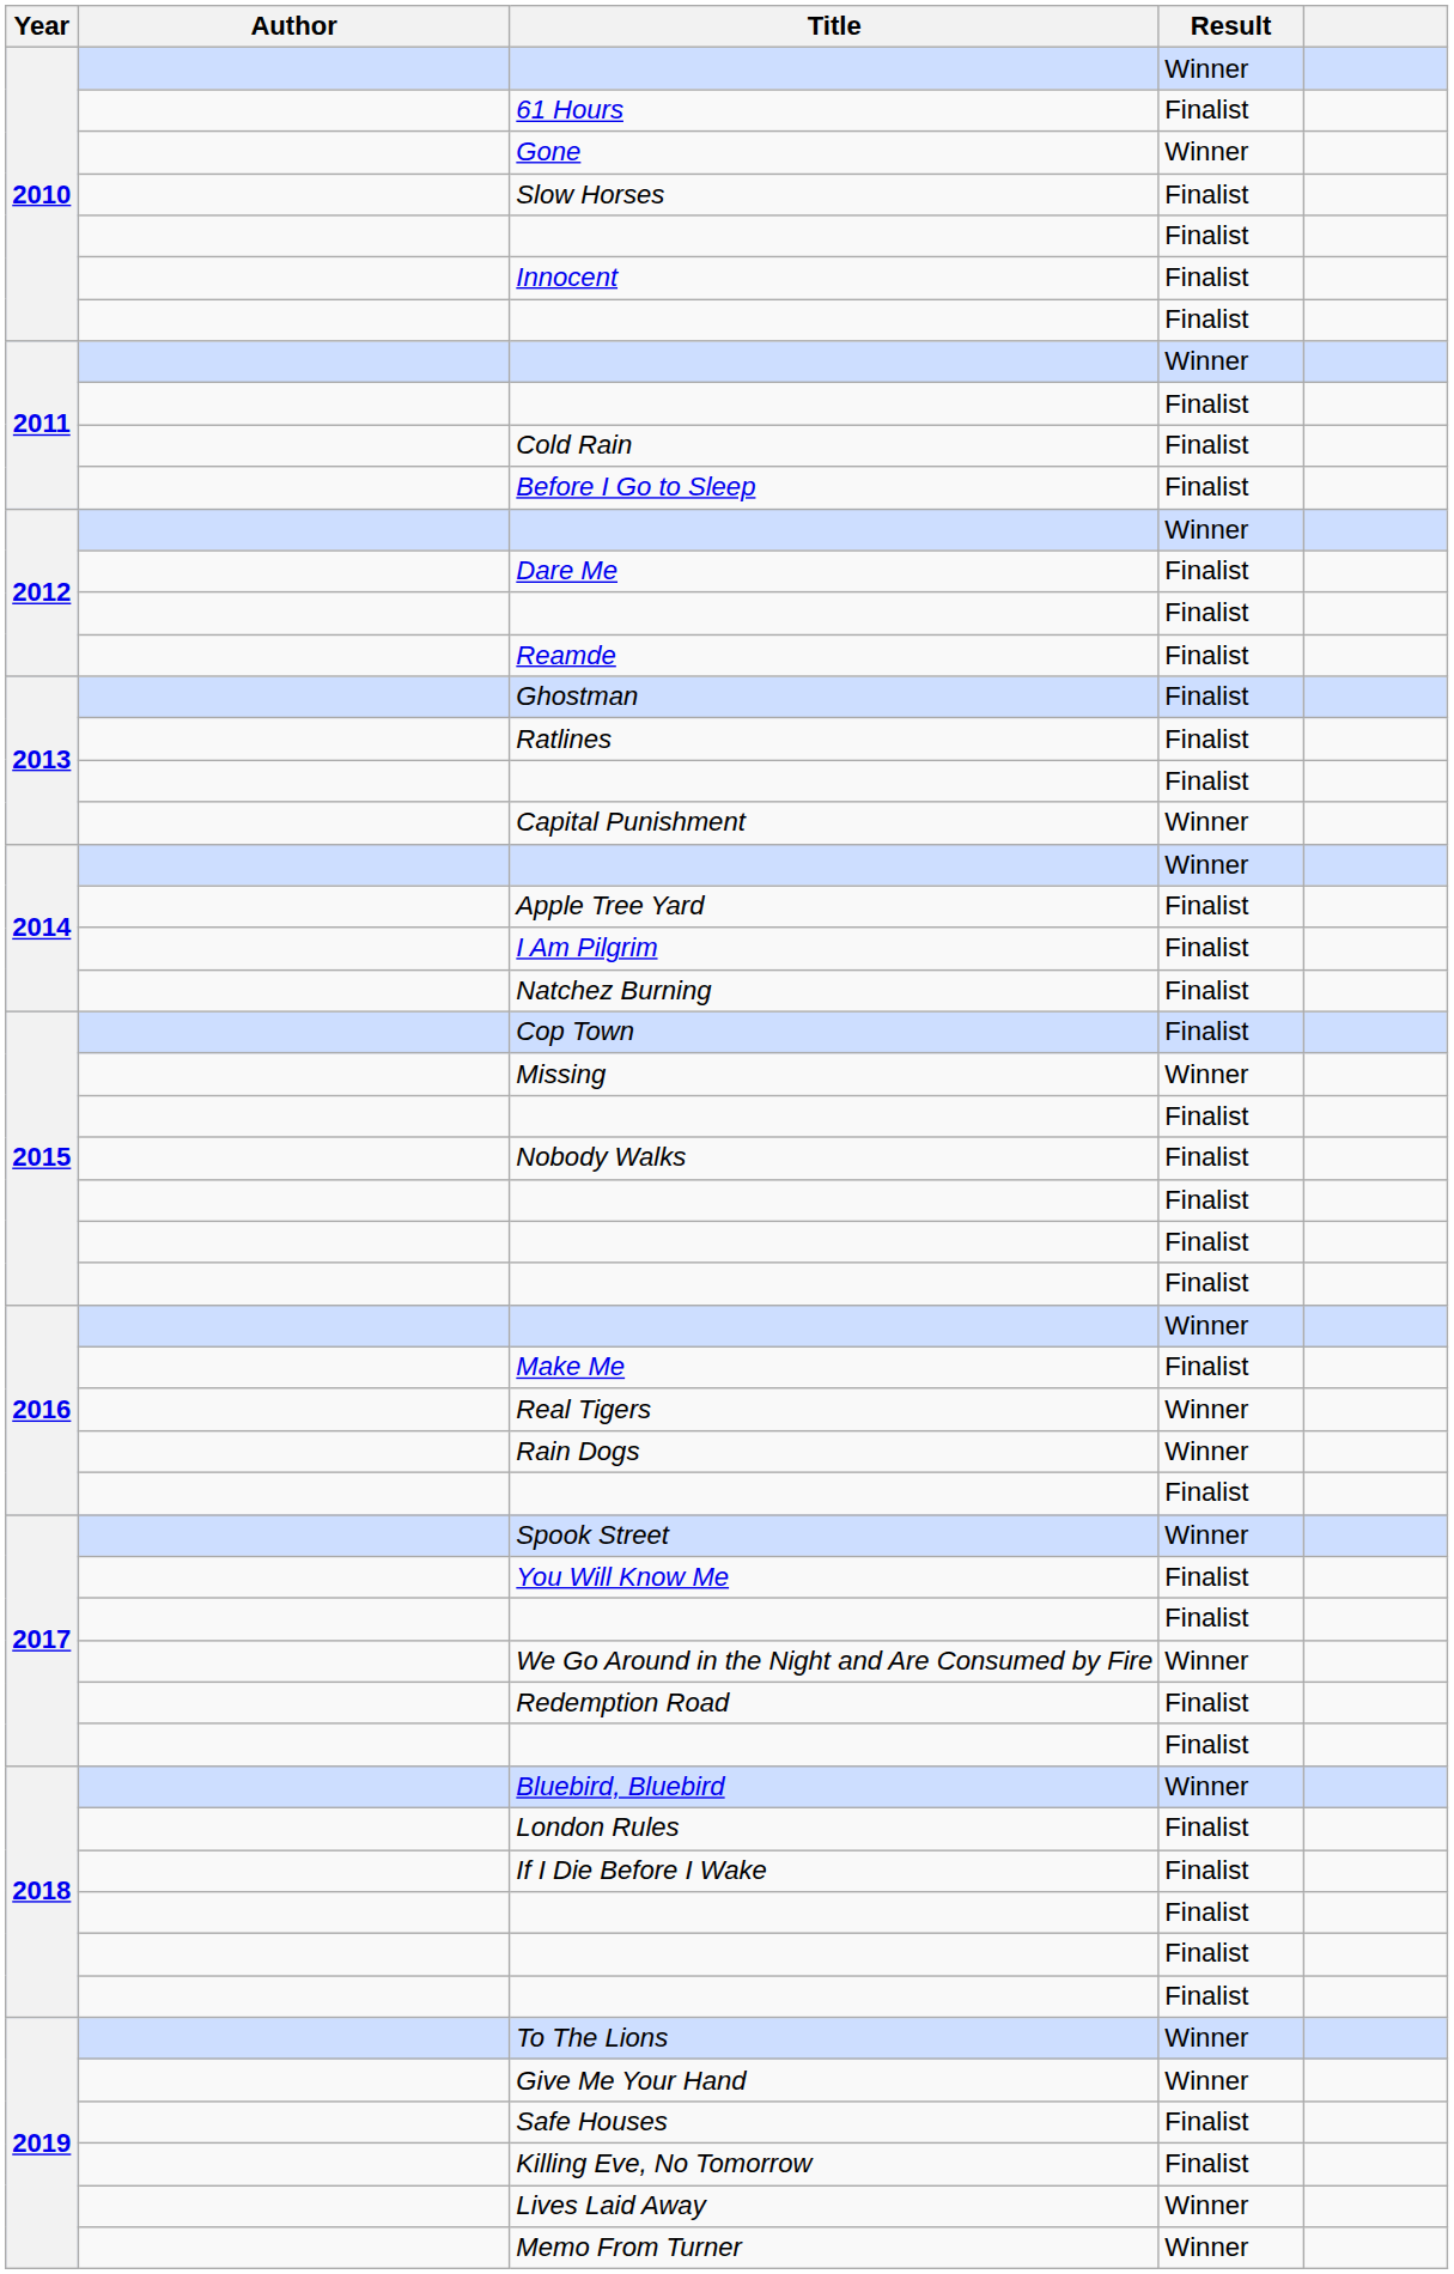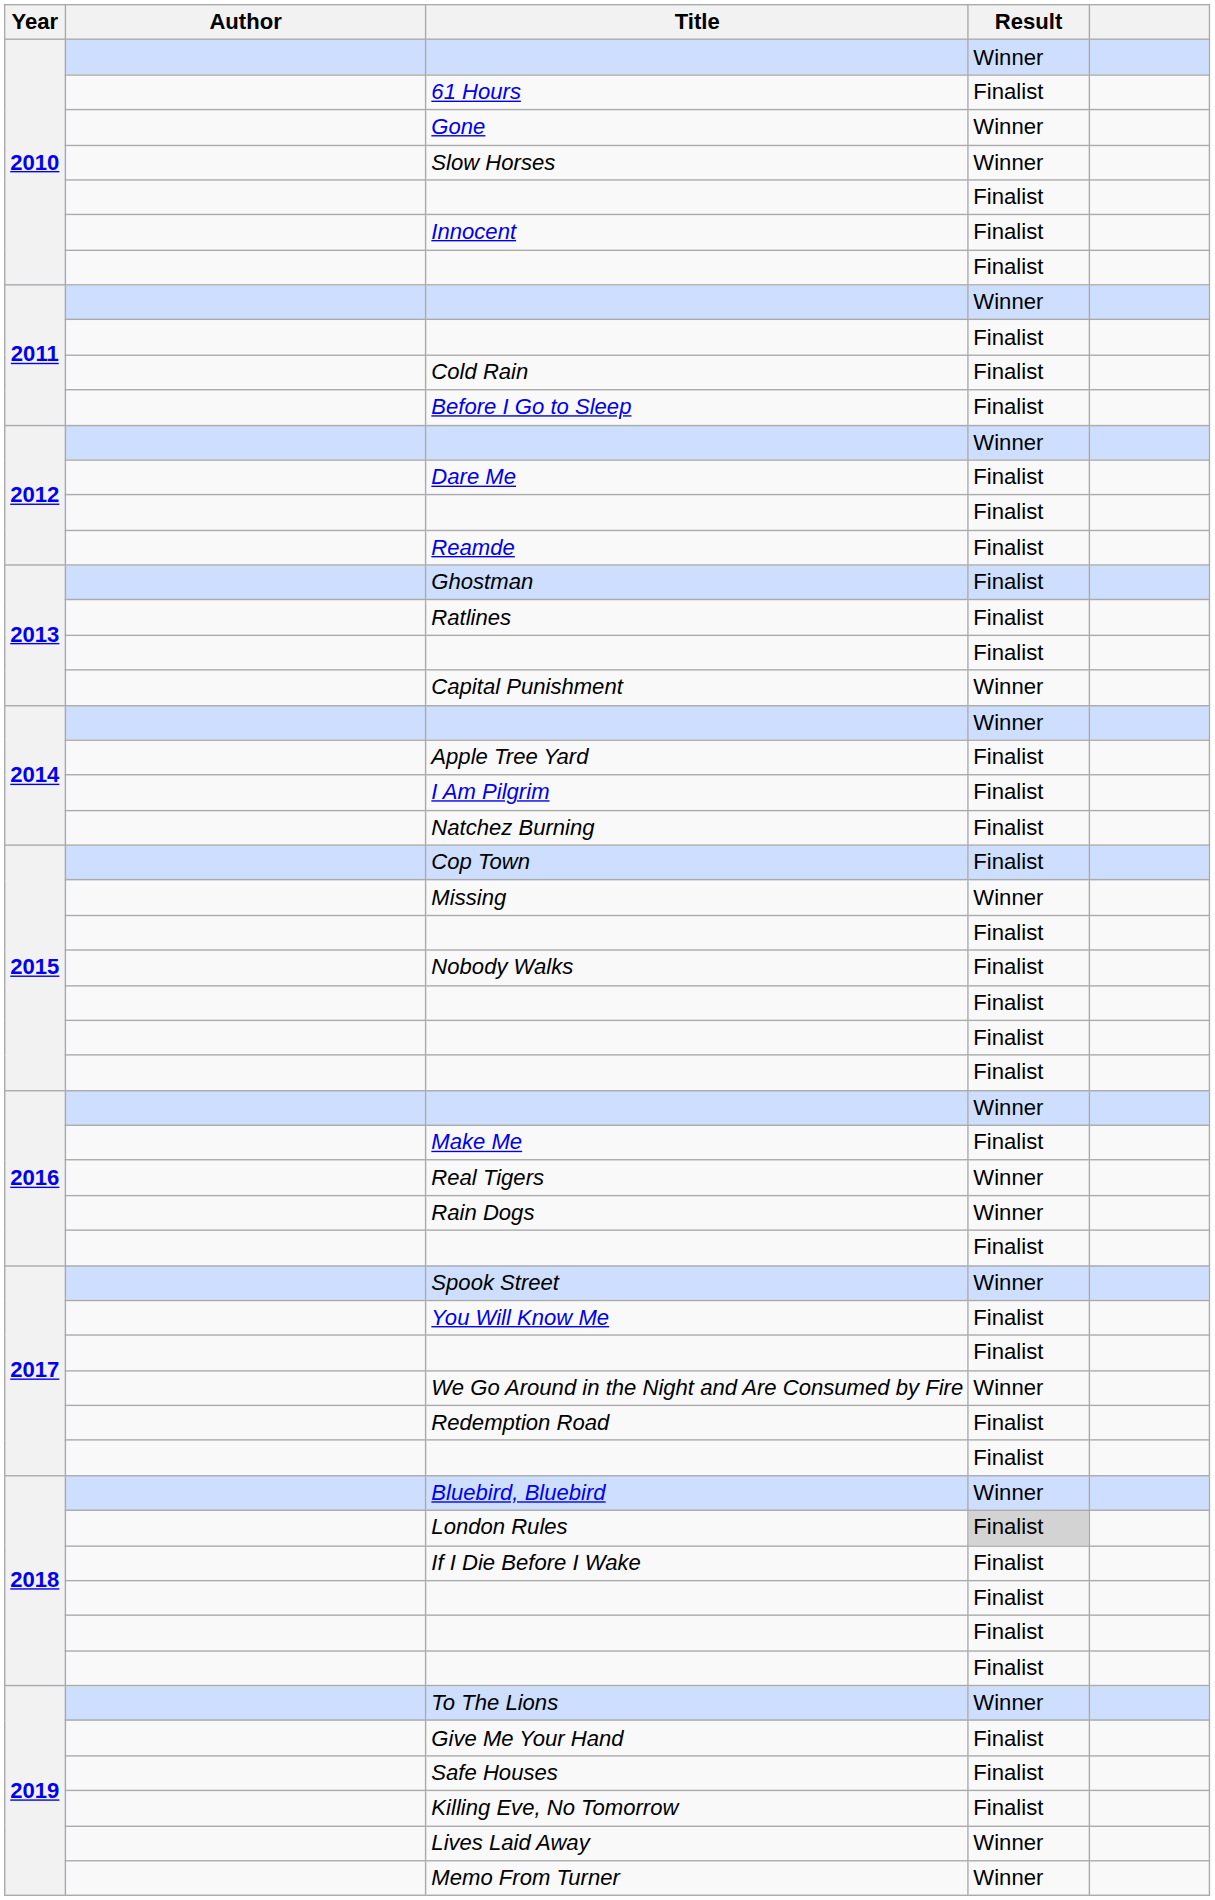 <table class="wikitable sortable mw-collapsible">
 <tr>
 <th>Year</th>
 <th scope="col" width="30%">Author</th>
 <th scope="col" width="45%">Title</th>
 <th scope="col" width="10%">Result</th>
 <th scope="col" width="10%"></th>
 </tr>
 <tr style="background:#cddeff">
 <th rowspan="7"><a href='#'>2010</a></th>
 <td></td>
 <td><em></em></td>
 <td>Winner</td>
 <td></td>
 </tr>
 <tr>
 <td></td>
 <td><em><a href='#'>61 Hours</a></em></td>
 <td>Finalist</td>
 <td></td>
 </tr>
 <tr>
 <td></td>
 <td><em><a href='#'>Gone</a></em></td>
 <td>Winner</td>
 <td></td>
 </tr>
 <tr>
 <td></td>
 <td><em>Slow Horses</em></td>
-<td>Finalist</td>
+<td>Winner</td>
 <td></td>
 </tr>
 <tr>
 <td></td>
 <td><em></em></td>
 <td>Finalist</td>
 <td></td>
 </tr>
 <tr>
 <td></td>
 <td><em><a href='#'>Innocent</a></em></td>
 <td>Finalist</td>
 <td></td>
 </tr>
 <tr>
 <td></td>
 <td><em></em></td>
 <td>Finalist</td>
 <td></td>
 </tr>
 <tr style="background:#cddeff">
 <th rowspan="4"><a href='#'>2011</a></th>
 <td></td>
 <td><em></em></td>
 <td>Winner</td>
 <td></td>
 </tr>
 <tr>
 <td></td>
 <td><em></em></td>
 <td>Finalist</td>
 <td></td>
 </tr>
 <tr>
 <td></td>
 <td><em>Cold Rain</em></td>
 <td>Finalist</td>
 <td></td>
 </tr>
 <tr>
 <td></td>
 <td><em><a href='#'>Before I Go to Sleep</a></em></td>
 <td>Finalist</td>
 <td></td>
 </tr>
 <tr style="background:#cddeff">
 <th rowspan="4"><a href='#'>2012</a></th>
 <td></td>
 <td><em></em></td>
 <td>Winner</td>
 <td></td>
 </tr>
 <tr>
 <td></td>
 <td><em><a href='#'>Dare Me</a></em></td>
 <td>Finalist</td>
 <td></td>
 </tr>
 <tr>
 <td></td>
 <td><em></em></td>
 <td>Finalist</td>
 <td></td>
 </tr>
 <tr>
 <td></td>
 <td><em><a href='#'>Reamde</a></em></td>
 <td>Finalist</td>
 <td></td>
 </tr>
 <tr style="background:#cddeff">
 <th rowspan="4"><a href='#'>2013</a></th>
 <td></td>
 <td><em>Ghostman</em></td>
 <td>Finalist</td>
 <td></td>
 </tr>
 <tr>
 <td></td>
 <td><em>Ratlines</em></td>
 <td>Finalist</td>
 <td></td>
 </tr>
 <tr>
 <td></td>
 <td><em></em></td>
 <td>Finalist</td>
 <td></td>
 </tr>
 <tr>
 <td></td>
 <td><em>Capital Punishment</em></td>
 <td>Winner</td>
 <td></td>
 </tr>
 <tr style="background:#cddeff">
 <th rowspan="4"><a href='#'>2014</a></th>
 <td></td>
 <td><em></em></td>
 <td>Winner</td>
 <td></td>
 </tr>
 <tr>
 <td></td>
 <td><em>Apple Tree Yard</em></td>
 <td>Finalist</td>
 <td></td>
 </tr>
 <tr>
 <td></td>
 <td><em><a href='#'>I Am Pilgrim</a></em></td>
 <td>Finalist</td>
 <td></td>
 </tr>
 <tr>
 <td></td>
 <td><em>Natchez Burning</em></td>
 <td>Finalist</td>
 <td></td>
 </tr>
 <tr style="background:#cddeff">
 <th rowspan="7"><a href='#'>2015</a></th>
 <td></td>
 <td><em>Cop Town</em></td>
 <td>Finalist</td>
 <td></td>
 </tr>
 <tr>
 <td></td>
 <td><em>Missing</em></td>
 <td>Winner</td>
 <td></td>
 </tr>
 <tr>
 <td></td>
 <td><em></em></td>
 <td>Finalist</td>
 <td></td>
 </tr>
 <tr>
 <td></td>
 <td><em>Nobody Walks</em></td>
 <td>Finalist</td>
 <td></td>
 </tr>
 <tr>
 <td></td>
 <td><em></em></td>
 <td>Finalist</td>
 <td></td>
 </tr>
 <tr>
 <td></td>
 <td><em></em></td>
 <td>Finalist</td>
 <td></td>
 </tr>
 <tr>
 <td></td>
 <td><em></em></td>
 <td>Finalist</td>
 <td></td>
 </tr>
 <tr style="background:#cddeff">
 <th rowspan="5"><a href='#'>2016</a></th>
 <td></td>
 <td><em></em></td>
 <td>Winner</td>
 <td></td>
 </tr>
 <tr>
 <td></td>
 <td><em><a href='#'>Make Me</a></em></td>
 <td>Finalist</td>
 <td></td>
 </tr>
 <tr>
 <td></td>
 <td><em>Real Tigers</em></td>
 <td>Winner</td>
 <td></td>
 </tr>
 <tr>
 <td></td>
 <td><em>Rain Dogs</em></td>
 <td>Winner</td>
 <td></td>
 </tr>
 <tr>
 <td></td>
 <td><em></em></td>
 <td>Finalist</td>
 <td></td>
 </tr>
 <tr style="background:#cddeff">
 <th rowspan="6"><a href='#'>2017</a></th>
 <td></td>
 <td><em>Spook Street</em></td>
 <td>Winner</td>
 <td></td>
 </tr>
 <tr>
 <td></td>
 <td><em><a href='#'>You Will Know Me</a></em></td>
 <td>Finalist</td>
 <td></td>
 </tr>
 <tr>
 <td></td>
 <td><em></em></td>
 <td>Finalist</td>
 <td></td>
 </tr>
 <tr>
 <td></td>
 <td><em>We Go Around in the Night and Are Consumed by Fire</em></td>
 <td>Winner</td>
 <td></td>
 </tr>
 <tr>
 <td></td>
 <td><em>Redemption Road</em></td>
 <td>Finalist</td>
 <td></td>
 </tr>
 <tr>
 <td></td>
 <td><em></em></td>
 <td>Finalist</td>
 <td></td>
 </tr>
 <tr style="background:#cddeff">
 <th rowspan="6"><a href='#'>2018</a></th>
 <td></td>
 <td><em><a href='#'>Bluebird, Bluebird</a></em></td>
 <td>Winner</td>
 <td></td>
 </tr>
 <tr>
 <td></td>
 <td><em>London Rules</em></td>
-<td>Finalist</td>
+<td style="background: lightgrey;">Finalist</td>
 <td></td>
 </tr>
 <tr>
 <td></td>
 <td><em>If I Die Before I Wake</em></td>
 <td>Finalist</td>
 <td></td>
 </tr>
 <tr>
 <td></td>
 <td><em></em></td>
 <td>Finalist</td>
 <td></td>
 </tr>
 <tr>
 <td></td>
 <td><em></em></td>
 <td>Finalist</td>
 <td></td>
 </tr>
 <tr>
 <td></td>
 <td><em></em></td>
 <td>Finalist</td>
 <td></td>
 </tr>
 <tr style="background:#cddeff">
 <th rowspan="6"><a href='#'>2019</a></th>
 <td></td>
 <td><em>To The Lions</em></td>
 <td>Winner</td>
 <td></td>
 </tr>
 <tr>
 <td></td>
 <td><em>Give Me Your Hand</em></td>
-<td>Winner</td>
+<td>Finalist</td>
 <td></td>
 </tr>
 <tr>
 <td></td>
 <td><em>Safe Houses</em></td>
 <td>Finalist</td>
 <td></td>
 </tr>
 <tr>
 <td></td>
 <td><em>Killing Eve, No Tomorrow</em></td>
 <td>Finalist</td>
 <td></td>
 </tr>
 <tr>
 <td></td>
 <td><em>Lives Laid Away</em></td>
 <td>Winner</td>
 <td></td>
 </tr>
 <tr>
 <td></td>
 <td><em>Memo From Turner</em></td>
 <td>Winner</td>
 <td></td>
 </tr>
 </table>
